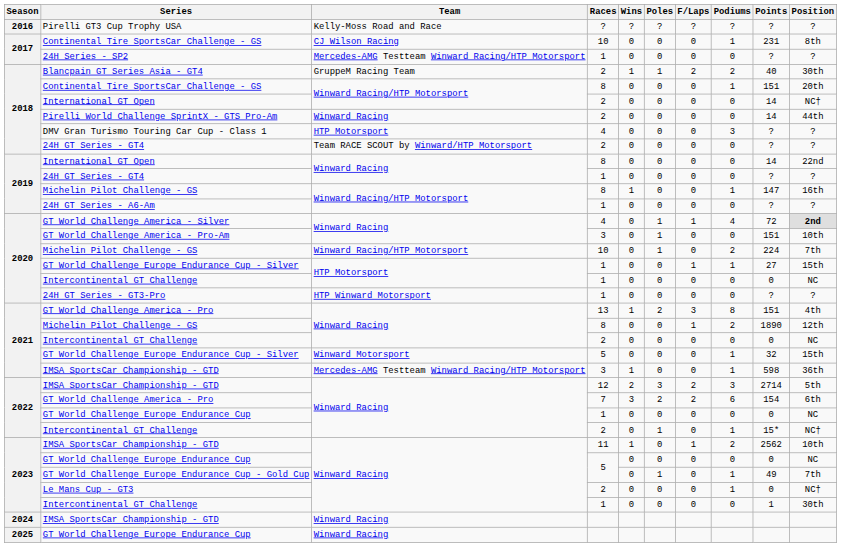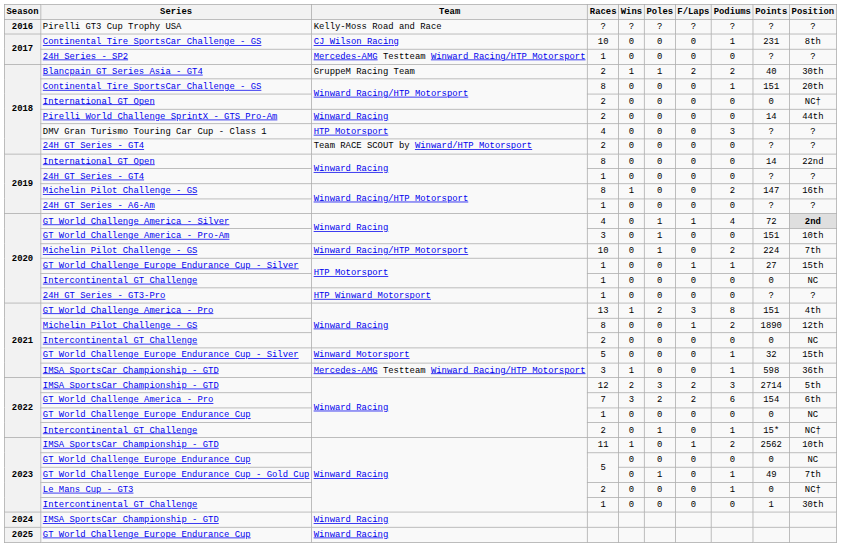 <table class="wikitable" style="font-size: 90%; text-align:center">
 <tr>
 <th>Season</th>
 <th>Series</th>
 <th>Team</th>
 <th>Races</th>
 <th>Wins</th>
 <th>Poles</th>
 <th>F/Laps</th>
 <th>Podiums</th>
 <th>Points</th>
 <th>Position</th>
 </tr>
 <tr>
 <th>2016</th>
 <td align=left>Pirelli GT3 Cup Trophy USA</td>
 <td align=left>Kelly-Moss Road and Race</td>
 <td>?</td>
 <td>?</td>
 <td>?</td>
 <td>?</td>
 <td>?</td>
 <td>?</td>
 <td>?</td>
 </tr>
 <tr>
 <th rowspan=2>2017</th>
 <td align=left><a href='#'>Continental Tire SportsCar Challenge - GS</a></td>
 <td align=left><a href='#'>CJ Wilson Racing</a></td>
 <td>10</td>
 <td>0</td>
 <td>0</td>
 <td>0</td>
 <td>1</td>
 <td>231</td>
 <td>8th</td>
 </tr>
 <tr>
 <td align=left><a href='#'>24H Series - SP2</a></td>
 <td align=left><a href='#'>Mercedes-AMG</a> Testteam <a href='#'>Winward Racing/HTP Motorsport</a></td>
 <td>1</td>
 <td>0</td>
 <td>0</td>
 <td>0</td>
 <td>0</td>
 <td>?</td>
 <td>?</td>
 </tr>
 <tr>
 <th rowspan=6>2018</th>
 <td align=left><a href='#'>Blancpain GT Series Asia - GT4</a></td>
 <td align=left>GruppeM Racing Team</td>
 <td>2</td>
 <td>1</td>
 <td>1</td>
 <td>2</td>
 <td>2</td>
 <td>40</td>
 <td>30th</td>
 </tr>
 <tr>
 <td align=left><a href='#'>Continental Tire SportsCar Challenge - GS</a></td>
 <td rowspan="2" align="left"><a href='#'>Winward Racing/HTP Motorsport</a></td>
 <td>8</td>
 <td>0</td>
 <td>0</td>
 <td>0</td>
 <td>1</td>
 <td>151</td>
 <td>20th</td>
 </tr>
 <tr>
 <td align="left"><a href='#'>International GT Open</a></td>
 <td>2</td>
 <td>0</td>
 <td>0</td>
 <td>0</td>
 <td>0</td>
-<td>14</td>
+<td>0</td>
 <td>NC†</td>
 </tr>
 <tr>
 <td align="left"><a href='#'>Pirelli World Challenge SprintX - GTS Pro-Am</a></td>
 <td align=left><a href='#'>Winward Racing</a></td>
 <td>2</td>
 <td>0</td>
 <td>0</td>
 <td>0</td>
 <td>0</td>
 <td>14</td>
 <td>44th</td>
 </tr>
 <tr>
 <td align=left>DMV Gran Turismo Touring Car Cup - Class 1</td>
 <td align=left><a href='#'>HTP Motorsport</a></td>
 <td>4</td>
 <td>0</td>
 <td>0</td>
 <td>0</td>
 <td>3</td>
 <td>?</td>
 <td>?</td>
 </tr>
 <tr>
 <td align=left><a href='#'>24H GT Series - GT4</a></td>
 <td align=left>Team RACE SCOUT by <a href='#'>Winward/HTP Motorsport</a></td>
 <td>2</td>
 <td>0</td>
 <td>0</td>
 <td>0</td>
 <td>0</td>
 <td>?</td>
 <td>?</td>
 </tr>
 <tr>
 <th rowspan=4>2019</th>
 <td align=left><a href='#'>International GT Open</a></td>
 <td rowspan="2" align=left><a href='#'>Winward Racing</a></td>
 <td>8</td>
 <td>0</td>
 <td>0</td>
 <td>0</td>
 <td>0</td>
 <td>14</td>
 <td>22nd</td>
 </tr>
 <tr>
 <td align="left"><a href='#'>24H GT Series - GT4</a></td>
 <td>1</td>
 <td>0</td>
 <td>0</td>
 <td>0</td>
 <td>0</td>
 <td>?</td>
 <td>?</td>
 </tr>
 <tr>
 <td align="left"><a href='#'>Michelin Pilot Challenge - GS</a></td>
 <td rowspan="2" align=left><a href='#'>Winward Racing/HTP Motorsport</a></td>
 <td>8</td>
 <td>1</td>
 <td>0</td>
 <td>0</td>
-<td>1</td>
+<td>2</td>
 <td>147</td>
 <td>16th</td>
 </tr>
 <tr>
 <td align="left"><a href='#'>24H GT Series - A6-Am</a></td>
 <td>1</td>
 <td>0</td>
 <td>0</td>
 <td>0</td>
 <td>0</td>
 <td>?</td>
 <td>?</td>
 </tr>
 <tr>
 <th rowspan=6>2020</th>
 <td align=left><a href='#'>GT World Challenge America - Silver</a></td>
 <td rowspan="2" align=left><a href='#'>Winward Racing</a></td>
 <td>4</td>
 <td>0</td>
 <td>1</td>
 <td>1</td>
 <td>4</td>
 <td>72</td>
 <td style="background:#DFDFDF;"><strong>2nd</strong></td>
 </tr>
 <tr>
 <td align=left><a href='#'>GT World Challenge America - Pro-Am</a></td>
 <td>3</td>
 <td>0</td>
 <td>1</td>
 <td>0</td>
 <td>0</td>
 <td>151</td>
 <td>10th</td>
 </tr>
 <tr>
 <td align=left><a href='#'>Michelin Pilot Challenge - GS</a></td>
 <td align=left><a href='#'>Winward Racing/HTP Motorsport</a></td>
 <td>10</td>
 <td>0</td>
 <td>1</td>
 <td>0</td>
 <td>2</td>
 <td>224</td>
 <td>7th</td>
 </tr>
 <tr>
 <td align=left><a href='#'>GT World Challenge Europe Endurance Cup - Silver</a></td>
 <td rowspan="2" align=left><a href='#'>HTP Motorsport</a></td>
 <td>1</td>
 <td>0</td>
 <td>0</td>
 <td>1</td>
 <td>1</td>
 <td>27</td>
 <td>15th</td>
 </tr>
 <tr>
 <td align=left><a href='#'>Intercontinental GT Challenge</a></td>
 <td>1</td>
 <td>0</td>
 <td>0</td>
 <td>0</td>
 <td>0</td>
 <td>0</td>
 <td>NC</td>
 </tr>
 <tr>
 <td align=left><a href='#'>24H GT Series - GT3-Pro</a></td>
 <td align=left><a href='#'>HTP Winward Motorsport</a></td>
 <td>1</td>
 <td>0</td>
 <td>0</td>
 <td>0</td>
 <td>0</td>
 <td>?</td>
 <td>?</td>
 </tr>
 <tr>
 <th rowspan=5>2021</th>
 <td align=left><a href='#'>GT World Challenge America - Pro</a></td>
 <td rowspan="3" align=left><a href='#'>Winward Racing</a></td>
 <td>13</td>
 <td>1</td>
 <td>2</td>
 <td>3</td>
 <td>8</td>
 <td>151</td>
 <td>4th</td>
 </tr>
 <tr>
 <td align=left><a href='#'>Michelin Pilot Challenge - GS</a></td>
 <td>8</td>
 <td>0</td>
 <td>0</td>
 <td>1</td>
 <td>2</td>
 <td>1890</td>
 <td>12th</td>
 </tr>
 <tr>
 <td align=left><a href='#'>Intercontinental GT Challenge</a></td>
 <td>2</td>
 <td>0</td>
 <td>0</td>
 <td>0</td>
 <td>0</td>
 <td>0</td>
 <td>NC</td>
 </tr>
 <tr>
 <td align="left"><a href='#'>GT World Challenge Europe Endurance Cup - Silver</a></td>
 <td align=left><a href='#'>Winward Motorsport</a></td>
 <td>5</td>
 <td>0</td>
 <td>0</td>
 <td>0</td>
 <td>1</td>
 <td>32</td>
 <td>15th</td>
 </tr>
 <tr>
 <td align="left"><a href='#'>IMSA SportsCar Championship - GTD</a></td>
 <td align=left><a href='#'>Mercedes-AMG</a> Testteam <a href='#'>Winward Racing/HTP Motorsport</a></td>
 <td>3</td>
 <td>1</td>
 <td>0</td>
 <td>0</td>
 <td>1</td>
 <td>598</td>
 <td>36th</td>
 </tr>
 <tr>
 <th rowspan="4">2022</th>
 <td align="left"><a href='#'>IMSA SportsCar Championship - GTD</a></td>
 <td rowspan="4" align="left"><a href='#'>Winward Racing</a></td>
 <td>12</td>
 <td>2</td>
 <td>3</td>
 <td>2</td>
 <td>3</td>
 <td>2714</td>
 <td>5th</td>
 </tr>
 <tr>
 <td align=left><a href='#'>GT World Challenge America - Pro</a></td>
 <td>7</td>
 <td>3</td>
 <td>2</td>
 <td>2</td>
 <td>6</td>
 <td>154</td>
 <td>6th</td>
 </tr>
 <tr>
 <td align=left><a href='#'>GT World Challenge Europe Endurance Cup</a></td>
 <td>1</td>
 <td>0</td>
 <td>0</td>
 <td>0</td>
 <td>0</td>
 <td>0</td>
 <td>NC</td>
 </tr>
 <tr>
 <td align=left><a href='#'>Intercontinental GT Challenge</a></td>
 <td>2</td>
 <td>0</td>
 <td>1</td>
 <td>0</td>
 <td>1</td>
 <td>15*</td>
 <td>NC†</td>
 </tr>
 <tr>
 <th rowspan="5">2023</th>
 <td align=left><a href='#'>IMSA SportsCar Championship - GTD</a></td>
 <td rowspan="5" align="left"><a href='#'>Winward Racing</a></td>
 <td>11</td>
 <td>1</td>
 <td>0</td>
 <td>1</td>
 <td>2</td>
 <td>2562</td>
 <td>10th</td>
 </tr>
 <tr>
 <td align=left><a href='#'>GT World Challenge Europe Endurance Cup</a></td>
 <td rowspan="2">5</td>
 <td>0</td>
 <td>0</td>
 <td>0</td>
 <td>0</td>
 <td>0</td>
 <td>NC</td>
 </tr>
 <tr>
 <td align=left><a href='#'>GT World Challenge Europe Endurance Cup - Gold Cup</a></td>
 <td>0</td>
 <td>1</td>
 <td>0</td>
 <td>1</td>
 <td>49</td>
 <td>7th</td>
 </tr>
 <tr>
 <td align=left><a href='#'>Le Mans Cup - GT3</a></td>
 <td>2</td>
 <td>0</td>
 <td>0</td>
 <td>0</td>
 <td>1</td>
 <td>0</td>
 <td>NC†</td>
 </tr>
 <tr>
 <td align=left><a href='#'>Intercontinental GT Challenge</a></td>
 <td>1</td>
 <td>0</td>
 <td>0</td>
 <td>0</td>
 <td>0</td>
 <td>1</td>
 <td>30th</td>
 </tr>
 <tr>
 <th>2024</th>
 <td align=left><a href='#'>IMSA SportsCar Championship - GTD</a></td>
 <td align=left><a href='#'>Winward Racing</a></td>
 <td></td>
 <td></td>
 <td></td>
 <td></td>
 <td></td>
 <td></td>
 <td></td>
 </tr>
 <tr>
 <th>2025</th>
 <td align="left"><a href='#'>GT World Challenge Europe Endurance Cup</a></td>
 <td align="left"><a href='#'>Winward Racing</a></td>
 <td></td>
 <td></td>
 <td></td>
 <td></td>
 <td></td>
 <td></td>
 <td></td>
 </tr>
 </table>
